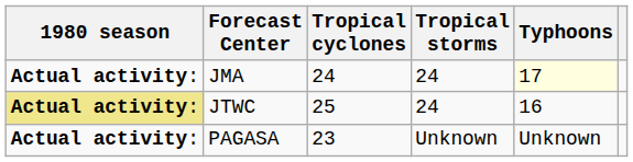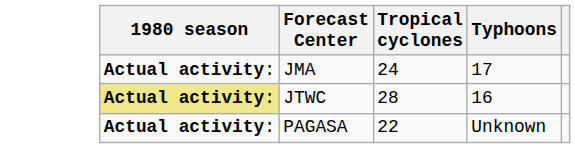 <table class="wikitable" style="float:right">
 <tr>
 <th>1980 season</th>
 <th>Forecast<br>Center</th>
 <th>Tropical<br>cyclones</th>
-<th>Tropical<br>storms</th>
 <th>Typhoons</th>
 <th></th>
 </tr>
 <tr>
 <td><strong>Actual activity</strong>:</td>
 <td>JMA</td>
 <td>24</td>
-<td>24</td>
-<td style="background: lightyellow;">17</td>
+<td>17</td>
 <td></td>
 </tr>
 <tr>
 <td style="background: khaki;"><strong>Actual activity</strong>:</td>
 <td>JTWC</td>
-<td>25</td>
-<td>24</td>
+<td>28</td>
 <td>16</td>
 <td></td>
 </tr>
 <tr>
 <td><strong>Actual activity</strong>:</td>
 <td>PAGASA</td>
-<td>23</td>
-<td>Unknown</td>
+<td>22</td>
 <td>Unknown</td>
 <td></td>
 </tr>
 </table>
